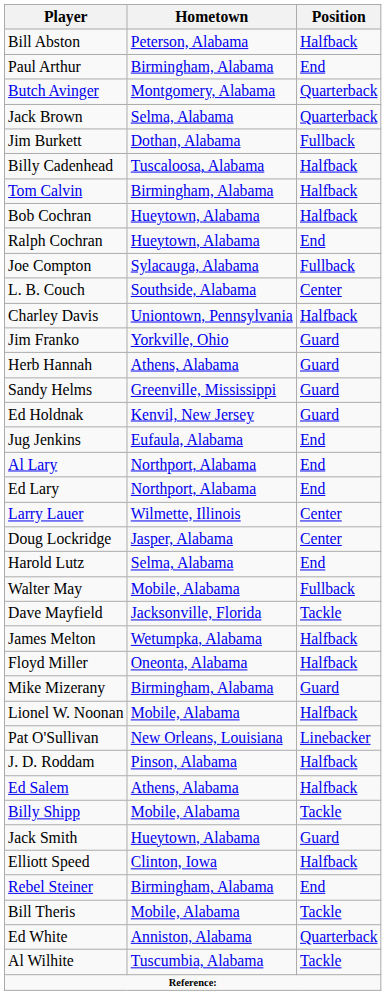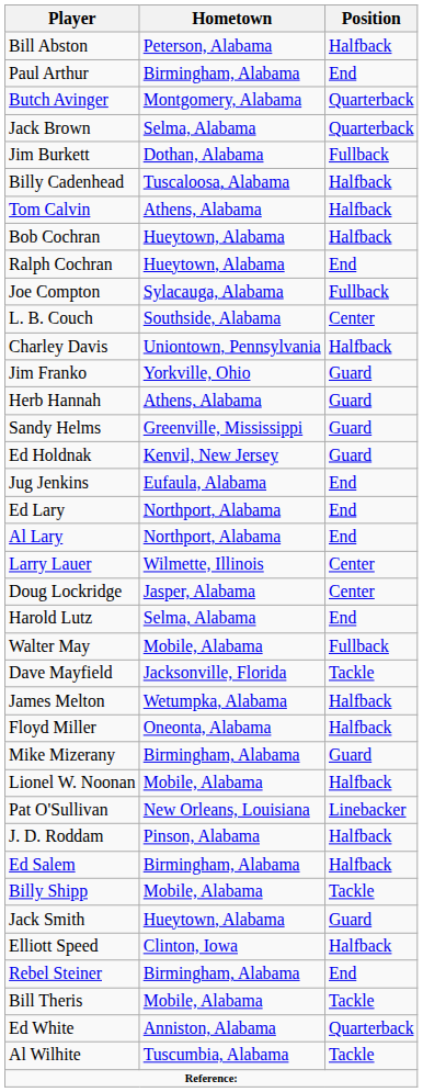 <table class="wikitable" border="1">
 <tr ;>
 <th>Player</th>
 <th>Hometown</th>
 <th>Position</th>
 </tr>
 <tr>
 <td>Bill Abston</td>
 <td><a href='#'>Peterson, Alabama</a></td>
 <td><a href='#'>Halfback</a></td>
 </tr>
 <tr>
 <td>Paul Arthur</td>
 <td><a href='#'>Birmingham, Alabama</a></td>
 <td><a href='#'>End</a></td>
 </tr>
 <tr>
 <td><a href='#'>Butch Avinger</a></td>
 <td><a href='#'>Montgomery, Alabama</a></td>
 <td><a href='#'>Quarterback</a></td>
 </tr>
 <tr>
 <td>Jack Brown</td>
 <td><a href='#'>Selma, Alabama</a></td>
 <td><a href='#'>Quarterback</a></td>
 </tr>
 <tr>
 <td>Jim Burkett</td>
 <td><a href='#'>Dothan, Alabama</a></td>
 <td><a href='#'>Fullback</a></td>
 </tr>
 <tr>
 <td>Billy Cadenhead</td>
 <td><a href='#'>Tuscaloosa, Alabama</a></td>
 <td><a href='#'>Halfback</a></td>
 </tr>
 <tr>
 <td><a href='#'>Tom Calvin</a></td>
-<td><a href='#'>Birmingham, Alabama</a></td>
+<td><a href='#'>Athens, Alabama</a></td>
 <td><a href='#'>Halfback</a></td>
 </tr>
 <tr>
 <td>Bob Cochran</td>
 <td><a href='#'>Hueytown, Alabama</a></td>
 <td><a href='#'>Halfback</a></td>
 </tr>
 <tr>
 <td>Ralph Cochran</td>
 <td><a href='#'>Hueytown, Alabama</a></td>
 <td><a href='#'>End</a></td>
 </tr>
 <tr>
 <td>Joe Compton</td>
 <td><a href='#'>Sylacauga, Alabama</a></td>
 <td><a href='#'>Fullback</a></td>
 </tr>
 <tr>
 <td>L. B. Couch</td>
 <td><a href='#'>Southside, Alabama</a></td>
 <td><a href='#'>Center</a></td>
 </tr>
 <tr>
 <td>Charley Davis</td>
 <td><a href='#'>Uniontown, Pennsylvania</a></td>
 <td><a href='#'>Halfback</a></td>
 </tr>
 <tr>
 <td>Jim Franko</td>
 <td><a href='#'>Yorkville, Ohio</a></td>
 <td><a href='#'>Guard</a></td>
 </tr>
 <tr>
 <td>Herb Hannah</td>
 <td><a href='#'>Athens, Alabama</a></td>
 <td><a href='#'>Guard</a></td>
 </tr>
 <tr>
 <td>Sandy Helms</td>
 <td><a href='#'>Greenville, Mississippi</a></td>
 <td><a href='#'>Guard</a></td>
 </tr>
 <tr>
 <td>Ed Holdnak</td>
 <td><a href='#'>Kenvil, New Jersey</a></td>
 <td><a href='#'>Guard</a></td>
 </tr>
 <tr>
 <td>Jug Jenkins</td>
 <td><a href='#'>Eufaula, Alabama</a></td>
 <td><a href='#'>End</a></td>
 </tr>
 <tr>
-<td><a href='#'>Al Lary</a></td>
+<td>Ed Lary</td>
 <td><a href='#'>Northport, Alabama</a></td>
 <td><a href='#'>End</a></td>
 </tr>
 <tr>
-<td>Ed Lary</td>
+<td><a href='#'>Al Lary</a></td>
 <td><a href='#'>Northport, Alabama</a></td>
 <td><a href='#'>End</a></td>
 </tr>
 <tr>
 <td><a href='#'>Larry Lauer</a></td>
 <td><a href='#'>Wilmette, Illinois</a></td>
 <td><a href='#'>Center</a></td>
 </tr>
 <tr>
 <td>Doug Lockridge</td>
 <td><a href='#'>Jasper, Alabama</a></td>
 <td><a href='#'>Center</a></td>
 </tr>
 <tr>
 <td>Harold Lutz</td>
 <td><a href='#'>Selma, Alabama</a></td>
 <td><a href='#'>End</a></td>
 </tr>
 <tr>
 <td>Walter May</td>
 <td><a href='#'>Mobile, Alabama</a></td>
 <td><a href='#'>Fullback</a></td>
 </tr>
 <tr>
 <td>Dave Mayfield</td>
 <td><a href='#'>Jacksonville, Florida</a></td>
 <td><a href='#'>Tackle</a></td>
 </tr>
 <tr>
 <td>James Melton</td>
 <td><a href='#'>Wetumpka, Alabama</a></td>
 <td><a href='#'>Halfback</a></td>
 </tr>
 <tr>
 <td>Floyd Miller</td>
 <td><a href='#'>Oneonta, Alabama</a></td>
 <td><a href='#'>Halfback</a></td>
 </tr>
 <tr>
 <td>Mike Mizerany</td>
 <td><a href='#'>Birmingham, Alabama</a></td>
 <td><a href='#'>Guard</a></td>
 </tr>
 <tr>
 <td>Lionel W. Noonan</td>
 <td><a href='#'>Mobile, Alabama</a></td>
 <td><a href='#'>Halfback</a></td>
 </tr>
 <tr>
 <td>Pat O'Sullivan</td>
 <td><a href='#'>New Orleans, Louisiana</a></td>
 <td><a href='#'>Linebacker</a></td>
 </tr>
 <tr>
 <td>J. D. Roddam</td>
 <td><a href='#'>Pinson, Alabama</a></td>
 <td><a href='#'>Halfback</a></td>
 </tr>
 <tr>
 <td><a href='#'>Ed Salem</a></td>
-<td><a href='#'>Athens, Alabama</a></td>
+<td><a href='#'>Birmingham, Alabama</a></td>
 <td><a href='#'>Halfback</a></td>
 </tr>
 <tr>
 <td><a href='#'>Billy Shipp</a></td>
 <td><a href='#'>Mobile, Alabama</a></td>
 <td><a href='#'>Tackle</a></td>
 </tr>
 <tr>
 <td>Jack Smith</td>
 <td><a href='#'>Hueytown, Alabama</a></td>
 <td><a href='#'>Guard</a></td>
 </tr>
 <tr>
 <td>Elliott Speed</td>
 <td><a href='#'>Clinton, Iowa</a></td>
 <td><a href='#'>Halfback</a></td>
 </tr>
 <tr>
 <td><a href='#'>Rebel Steiner</a></td>
 <td><a href='#'>Birmingham, Alabama</a></td>
 <td><a href='#'>End</a></td>
 </tr>
 <tr>
 <td>Bill Theris</td>
 <td><a href='#'>Mobile, Alabama</a></td>
 <td><a href='#'>Tackle</a></td>
 </tr>
 <tr>
 <td>Ed White</td>
 <td><a href='#'>Anniston, Alabama</a></td>
 <td><a href='#'>Quarterback</a></td>
 </tr>
 <tr>
 <td>Al Wilhite</td>
 <td><a href='#'>Tuscumbia, Alabama</a></td>
 <td><a href='#'>Tackle</a></td>
 </tr>
 <tr>
 <td colspan="3" style="font-size: 8pt" align="center"><strong>Reference:</strong></td>
 </tr>
 </table>
